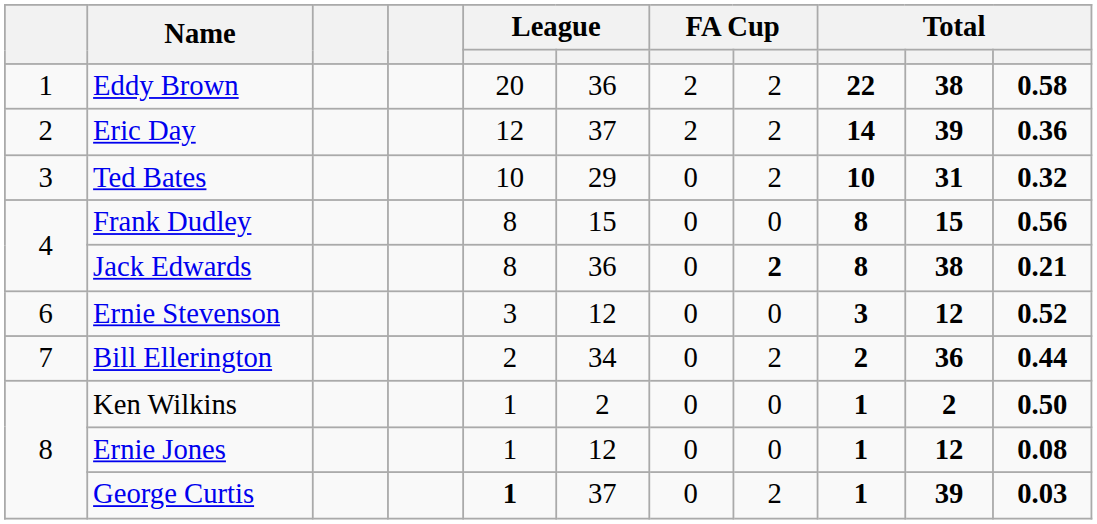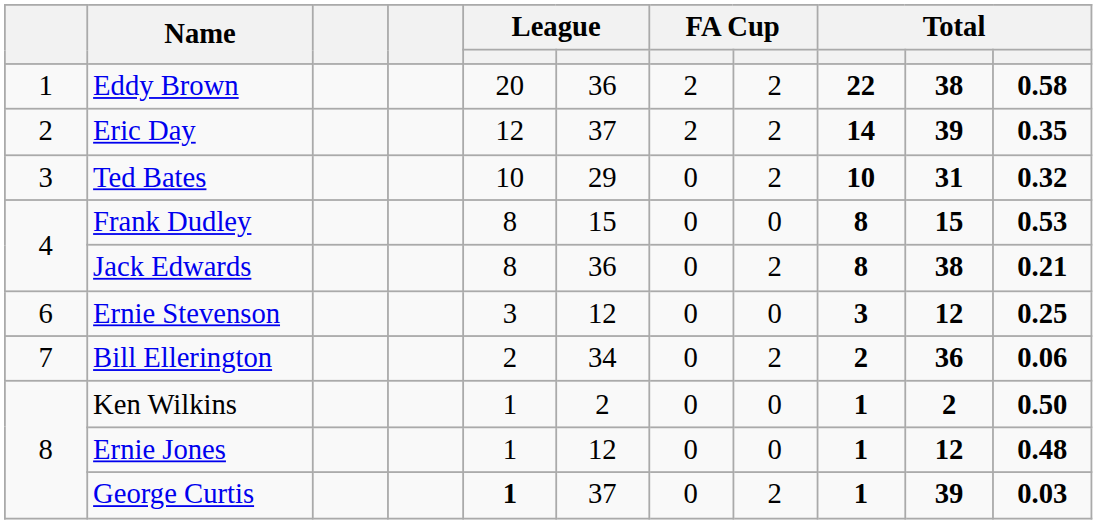 <table class="wikitable plainrowheaders" style="text-align:center;">
 <tr>
 <th scope="col" rowspan="2" style="width:4em;"></th>
 <th scope="col" rowspan="2" style="width:10em;">Name</th>
 <th scope="col" rowspan="2" style="width:4em;"></th>
 <th scope="col" rowspan="2" style="width:4em;"></th>
 <th scope="col" colspan="2">League</th>
 <th scope="col" colspan="2">FA Cup</th>
 <th scope="col" colspan="3">Total</th>
 </tr>
 <tr>
 <th scope="col" style="width:4em;"></th>
 <th scope="col" style="width:4em;"></th>
 <th scope="col" style="width:4em;"></th>
 <th scope="col" style="width:4em;"></th>
 <th scope="col" style="width:4em;"></th>
 <th scope="col" style="width:4em;"></th>
 <th scope="col" style="width:4em;"></th>
 </tr>
 <tr>
 <td>1</td>
 <td align="left"><a href='#'>Eddy Brown</a></td>
 <td></td>
 <td></td>
 <td>20</td>
 <td>36</td>
 <td>2</td>
 <td>2</td>
 <td><strong>22</strong></td>
 <td><strong>38</strong></td>
 <td><strong>0.58</strong></td>
 </tr>
 <tr>
 <td>2</td>
 <td align="left"><a href='#'>Eric Day</a></td>
 <td></td>
 <td></td>
 <td>12</td>
 <td>37</td>
 <td>2</td>
 <td>2</td>
 <td><strong>14</strong></td>
 <td><strong>39</strong></td>
-<td><strong>0.36</strong></td>
+<td><strong>0.35</strong></td>
 </tr>
 <tr>
 <td>3</td>
 <td align="left"><a href='#'>Ted Bates</a></td>
 <td></td>
 <td></td>
 <td>10</td>
 <td>29</td>
 <td>0</td>
 <td>2</td>
 <td><strong>10</strong></td>
 <td><strong>31</strong></td>
 <td><strong>0.32</strong></td>
 </tr>
 <tr>
 <td rowspan="2">4</td>
 <td align="left"><a href='#'>Frank Dudley</a></td>
 <td></td>
 <td></td>
 <td>8</td>
 <td>15</td>
 <td>0</td>
 <td>0</td>
 <td><strong>8</strong></td>
 <td><strong>15</strong></td>
-<td><strong>0.56</strong></td>
+<td><strong>0.53</strong></td>
 </tr>
 <tr>
 <td align="left"><a href='#'>Jack Edwards</a></td>
 <td></td>
 <td></td>
 <td>8</td>
 <td>36</td>
 <td>0</td>
-<td><strong>2</strong></td>
+<td>2</td>
 <td><strong>8</strong></td>
 <td><strong>38</strong></td>
 <td><strong>0.21</strong></td>
 </tr>
 <tr>
 <td>6</td>
 <td align="left"><a href='#'>Ernie Stevenson</a></td>
 <td></td>
 <td></td>
 <td>3</td>
 <td>12</td>
 <td>0</td>
 <td>0</td>
 <td><strong>3</strong></td>
 <td><strong>12</strong></td>
-<td><strong>0.52</strong></td>
+<td><strong>0.25</strong></td>
 </tr>
 <tr>
 <td>7</td>
 <td align="left"><a href='#'>Bill Ellerington</a></td>
 <td></td>
 <td></td>
 <td>2</td>
 <td>34</td>
 <td>0</td>
 <td>2</td>
 <td><strong>2</strong></td>
 <td><strong>36</strong></td>
-<td><strong>0.44</strong></td>
+<td><strong>0.06</strong></td>
 </tr>
 <tr>
 <td rowspan="3">8</td>
 <td align="left">Ken Wilkins</td>
 <td></td>
 <td></td>
 <td>1</td>
 <td>2</td>
 <td>0</td>
 <td>0</td>
 <td><strong>1</strong></td>
 <td><strong>2</strong></td>
 <td><strong>0.50</strong></td>
 </tr>
 <tr>
 <td align="left"><a href='#'>Ernie Jones</a></td>
 <td></td>
 <td></td>
 <td>1</td>
 <td>12</td>
 <td>0</td>
 <td>0</td>
 <td><strong>1</strong></td>
 <td><strong>12</strong></td>
-<td><strong>0.08</strong></td>
+<td><strong>0.48</strong></td>
 </tr>
 <tr>
 <td align="left"><a href='#'>George Curtis</a></td>
 <td></td>
 <td></td>
 <td><strong>1</strong></td>
 <td>37</td>
 <td>0</td>
 <td>2</td>
 <td><strong>1</strong></td>
 <td><strong>39</strong></td>
 <td><strong>0.03</strong></td>
 </tr>
 </table>
